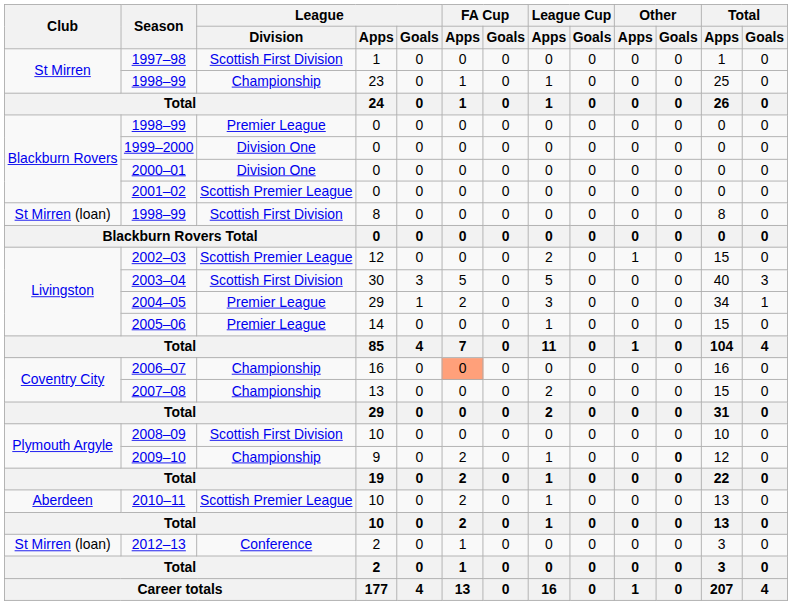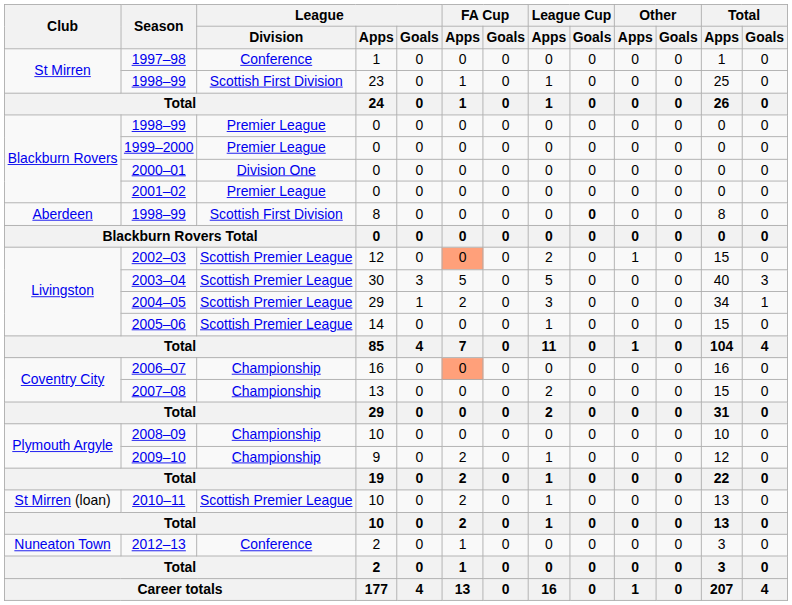 <table class="wikitable" style="text-align: center;">
 <tr>
 <th rowspan="2">Club</th>
 <th rowspan="2">Season</th>
 <th colspan="3">League</th>
 <th colspan="2">FA Cup</th>
 <th colspan="2">League Cup</th>
 <th colspan="2">Other</th>
 <th colspan="2">Total</th>
 </tr>
 <tr>
 <th>Division</th>
 <th>Apps</th>
 <th>Goals</th>
 <th>Apps</th>
 <th>Goals</th>
 <th>Apps</th>
 <th>Goals</th>
 <th>Apps</th>
 <th>Goals</th>
 <th>Apps</th>
 <th>Goals</th>
 </tr>
 <tr>
 <td rowspan="2" valign="center"><a href='#'>St Mirren</a></td>
 <td><a href='#'>1997–98</a></td>
-<td><a href='#'>Scottish First Division</a></td>
+<td><a href='#'>Conference</a></td>
 <td>1</td>
 <td>0</td>
 <td>0</td>
 <td>0</td>
 <td>0</td>
 <td>0</td>
 <td>0</td>
 <td>0</td>
 <td>1</td>
 <td>0</td>
 </tr>
 <tr>
 <td><a href='#'>1998–99</a></td>
-<td><a href='#'>Championship</a></td>
+<td><a href='#'>Scottish First Division</a></td>
 <td>23</td>
 <td>0</td>
 <td>1</td>
 <td>0</td>
 <td>1</td>
 <td>0</td>
 <td>0</td>
 <td>0</td>
 <td>25</td>
 <td>0</td>
 </tr>
 <tr>
 <th colspan="3">Total</th>
 <th>24</th>
 <th>0</th>
 <th>1</th>
 <th>0</th>
 <th>1</th>
 <th>0</th>
 <th>0</th>
 <th>0</th>
 <th>26</th>
 <th>0</th>
 </tr>
 <tr>
 <td rowspan="4" valign="center"><a href='#'>Blackburn Rovers</a></td>
 <td><a href='#'>1998–99</a></td>
 <td><a href='#'>Premier League</a></td>
 <td>0</td>
 <td>0</td>
 <td>0</td>
 <td>0</td>
 <td>0</td>
 <td>0</td>
 <td>0</td>
 <td>0</td>
 <td>0</td>
 <td>0</td>
 </tr>
 <tr>
 <td><a href='#'>1999–2000</a></td>
-<td><a href='#'>Division One</a></td>
+<td><a href='#'>Premier League</a></td>
 <td>0</td>
 <td>0</td>
 <td>0</td>
 <td>0</td>
 <td>0</td>
 <td>0</td>
 <td>0</td>
 <td>0</td>
 <td>0</td>
 <td>0</td>
 </tr>
 <tr>
 <td><a href='#'>2000–01</a></td>
 <td><a href='#'>Division One</a></td>
 <td>0</td>
 <td>0</td>
 <td>0</td>
 <td>0</td>
 <td>0</td>
 <td>0</td>
 <td>0</td>
 <td>0</td>
 <td>0</td>
 <td>0</td>
 </tr>
 <tr>
 <td><a href='#'>2001–02</a></td>
-<td><a href='#'>Scottish Premier League</a></td>
+<td><a href='#'>Premier League</a></td>
 <td>0</td>
 <td>0</td>
 <td>0</td>
 <td>0</td>
 <td>0</td>
 <td>0</td>
 <td>0</td>
 <td>0</td>
 <td>0</td>
 <td>0</td>
 </tr>
 <tr>
-<td rowspan="1" valign="center"><a href='#'>St Mirren</a> (loan)</td>
+<td rowspan="1" valign="center"><a href='#'>Aberdeen</a></td>
 <td><a href='#'>1998–99</a></td>
 <td><a href='#'>Scottish First Division</a></td>
 <td>8</td>
 <td>0</td>
 <td>0</td>
 <td>0</td>
 <td>0</td>
-<td>0</td>
+<td><strong>0</strong></td>
 <td>0</td>
 <td>0</td>
 <td>8</td>
 <td>0</td>
 </tr>
 <tr>
 <th colspan="3">Blackburn Rovers Total</th>
 <th>0</th>
 <th>0</th>
 <th>0</th>
 <th>0</th>
 <th>0</th>
 <th>0</th>
 <th>0</th>
 <th>0</th>
 <th>0</th>
 <th>0</th>
 </tr>
 <tr>
 <td rowspan="4" valign="center"><a href='#'>Livingston</a></td>
 <td><a href='#'>2002–03</a></td>
 <td><a href='#'>Scottish Premier League</a></td>
 <td>12</td>
 <td>0</td>
-<td>0</td>
+<td style="background: lightsalmon;">0</td>
 <td>0</td>
 <td>2</td>
 <td>0</td>
 <td>1</td>
 <td>0</td>
 <td>15</td>
 <td>0</td>
 </tr>
 <tr>
 <td><a href='#'>2003–04</a></td>
-<td><a href='#'>Scottish First Division</a></td>
+<td><a href='#'>Scottish Premier League</a></td>
 <td>30</td>
 <td>3</td>
 <td>5</td>
 <td>0</td>
 <td>5</td>
 <td>0</td>
 <td>0</td>
 <td>0</td>
 <td>40</td>
 <td>3</td>
 </tr>
 <tr>
 <td><a href='#'>2004–05</a></td>
-<td><a href='#'>Premier League</a></td>
+<td><a href='#'>Scottish Premier League</a></td>
 <td>29</td>
 <td>1</td>
 <td>2</td>
 <td>0</td>
 <td>3</td>
 <td>0</td>
 <td>0</td>
 <td>0</td>
 <td>34</td>
 <td>1</td>
 </tr>
 <tr>
 <td><a href='#'>2005–06</a></td>
-<td><a href='#'>Premier League</a></td>
+<td><a href='#'>Scottish Premier League</a></td>
 <td>14</td>
 <td>0</td>
 <td>0</td>
 <td>0</td>
 <td>1</td>
 <td>0</td>
 <td>0</td>
 <td>0</td>
 <td>15</td>
 <td>0</td>
 </tr>
 <tr>
 <th colspan="3">Total</th>
 <th>85</th>
 <th>4</th>
 <th>7</th>
 <th>0</th>
 <th>11</th>
 <th>0</th>
 <th>1</th>
 <th>0</th>
 <th>104</th>
 <th>4</th>
 </tr>
 <tr>
 <td rowspan="2" valign="center"><a href='#'>Coventry City</a></td>
 <td><a href='#'>2006–07</a></td>
 <td><a href='#'>Championship</a></td>
 <td>16</td>
 <td>0</td>
 <td style="background: lightsalmon;">0</td>
 <td>0</td>
 <td>0</td>
 <td>0</td>
 <td>0</td>
 <td>0</td>
 <td>16</td>
 <td>0</td>
 </tr>
 <tr>
 <td><a href='#'>2007–08</a></td>
 <td><a href='#'>Championship</a></td>
 <td>13</td>
 <td>0</td>
 <td>0</td>
 <td>0</td>
 <td>2</td>
 <td>0</td>
 <td>0</td>
 <td>0</td>
 <td>15</td>
 <td>0</td>
 </tr>
 <tr>
 <th colspan="3">Total</th>
 <th>29</th>
 <th>0</th>
 <th>0</th>
 <th>0</th>
 <th>2</th>
 <th>0</th>
 <th>0</th>
 <th>0</th>
 <th>31</th>
 <th>0</th>
 </tr>
 <tr>
 <td rowspan="2" valign="center"><a href='#'>Plymouth Argyle</a></td>
 <td><a href='#'>2008–09</a></td>
-<td><a href='#'>Scottish First Division</a></td>
+<td><a href='#'>Championship</a></td>
 <td>10</td>
 <td>0</td>
 <td>0</td>
 <td>0</td>
 <td>0</td>
 <td>0</td>
 <td>0</td>
 <td>0</td>
 <td>10</td>
 <td>0</td>
 </tr>
 <tr>
 <td><a href='#'>2009–10</a></td>
 <td><a href='#'>Championship</a></td>
 <td>9</td>
 <td>0</td>
 <td>2</td>
 <td>0</td>
 <td>1</td>
 <td>0</td>
 <td>0</td>
-<td><strong>0</strong></td>
+<td>0</td>
 <td>12</td>
 <td>0</td>
 </tr>
 <tr>
 <th colspan="3">Total</th>
 <th>19</th>
 <th>0</th>
 <th>2</th>
 <th>0</th>
 <th>1</th>
 <th>0</th>
 <th>0</th>
 <th>0</th>
 <th>22</th>
 <th>0</th>
 </tr>
 <tr>
-<td rowspan="1" valign="center"><a href='#'>Aberdeen</a></td>
+<td rowspan="1" valign="center"><a href='#'>St Mirren</a> (loan)</td>
 <td><a href='#'>2010–11</a></td>
 <td><a href='#'>Scottish Premier League</a></td>
 <td>10</td>
 <td>0</td>
 <td>2</td>
 <td>0</td>
 <td>1</td>
 <td>0</td>
 <td>0</td>
 <td>0</td>
 <td>13</td>
 <td>0</td>
 </tr>
 <tr>
 <th colspan="3">Total</th>
 <th>10</th>
 <th>0</th>
 <th>2</th>
 <th>0</th>
 <th>1</th>
 <th>0</th>
 <th>0</th>
 <th>0</th>
 <th>13</th>
 <th>0</th>
 </tr>
 <tr>
-<td rowspan="1" valign="center"><a href='#'>St Mirren</a> (loan)</td>
+<td rowspan="1" valign="center"><a href='#'>Nuneaton Town</a></td>
 <td><a href='#'>2012–13</a></td>
 <td><a href='#'>Conference</a></td>
 <td>2</td>
 <td>0</td>
 <td>1</td>
 <td>0</td>
 <td>0</td>
 <td>0</td>
 <td>0</td>
 <td>0</td>
 <td>3</td>
 <td>0</td>
 </tr>
 <tr>
 <th colspan="3">Total</th>
 <th>2</th>
 <th>0</th>
 <th>1</th>
 <th>0</th>
 <th>0</th>
 <th>0</th>
 <th>0</th>
 <th>0</th>
 <th>3</th>
 <th>0</th>
 </tr>
 <tr>
 <th colspan="3">Career totals</th>
 <th>177</th>
 <th>4</th>
 <th>13</th>
 <th>0</th>
 <th>16</th>
 <th>0</th>
 <th>1</th>
 <th>0</th>
 <th>207</th>
 <th>4</th>
 </tr>
 </table>
